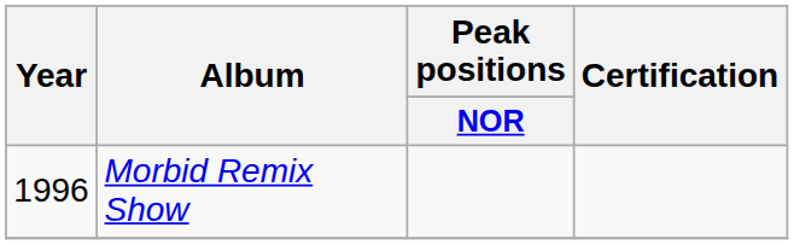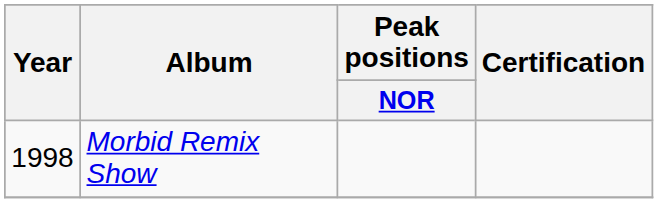 <table class="wikitable">
 <tr>
 <th align="center" rowspan="2" width="10">Year</th>
 <th align="center" rowspan="2" width="140">Album</th>
 <th align="center" colspan="1" width="20">Peak positions</th>
 <th align="center" rowspan="2" width="70">Certification</th>
 </tr>
 <tr>
 <th scope="col" style="width:3em;font-size:90%;"><a href='#'>NOR</a><br></th>
 </tr>
 <tr>
-<td style="text-align:center;">1996</td>
+<td style="text-align:center;">1998</td>
 <td><em><a href='#'>Morbid Remix Show</a></em></td>
 <td style="text-align:center;"></td>
 <td style="text-align:center;"></td>
 </tr>
 <tr>
 </tr>
 </table>
